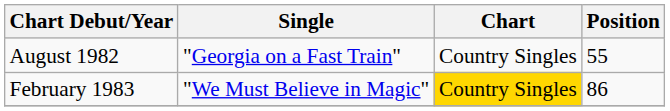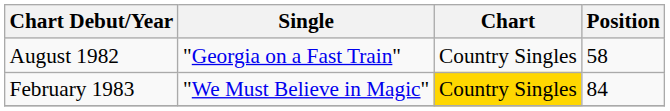 <table class="wikitable">
 <tr>
 <th align="left">Chart Debut/Year</th>
 <th align="left">Single</th>
 <th align="left">Chart</th>
 <th align="left">Position</th>
 </tr>
 <tr>
 <td align="left">August 1982</td>
 <td align="left">"<a href='#'>Georgia on a Fast Train</a>"</td>
 <td align="left">Country Singles</td>
-<td align="left">55</td>
+<td align="left">58</td>
 </tr>
 <tr>
 <td align="left">February 1983</td>
 <td align="left">"<a href='#'>We Must Believe in Magic</a>"</td>
 <td align="left" style="background: gold;">Country Singles</td>
-<td align="left">86</td>
+<td align="left">84</td>
 </tr>
 <tr>
 </tr>
 </table>
